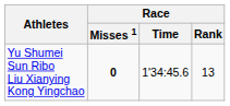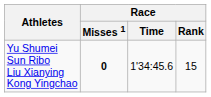 <table class="wikitable" border="1" style="font-size:90%">
 <tr>
 <th rowspan=2>Athletes</th>
 <th colspan=3>Race</th>
 </tr>
 <tr>
 <th>Misses <sup>1</sup></th>
 <th>Time</th>
 <th>Rank</th>
 </tr>
 <tr>
 <td><a href='#'>Yu Shumei</a><br><a href='#'>Sun Ribo</a><br><a href='#'>Liu Xianying</a><br><a href='#'>Kong Yingchao</a></td>
 <td align=center><strong>0</strong></td>
 <td align=center>1'34:45.6</td>
-<td align=center>13</td>
+<td align=center>15</td>
 </tr>
 </table>
